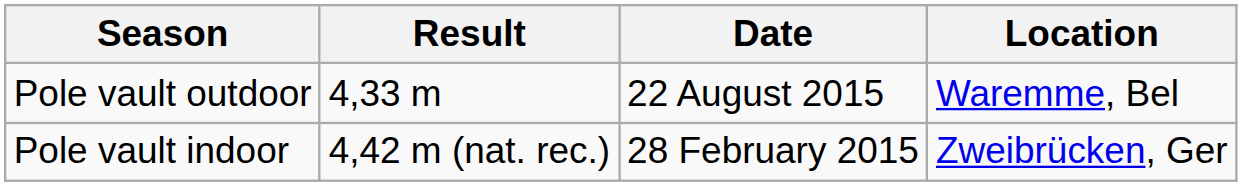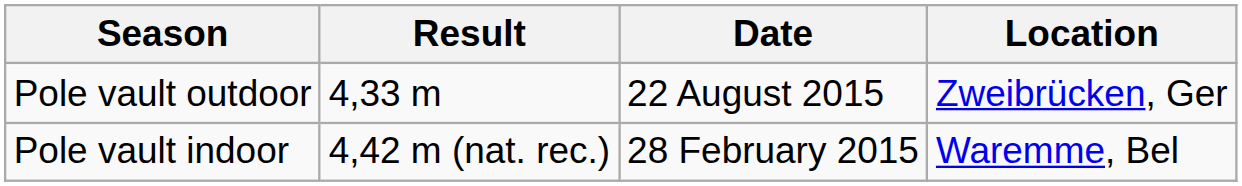 <table class="wikitable">
 <tr>
 <th>Season</th>
 <th>Result</th>
 <th>Date</th>
 <th>Location</th>
 </tr>
 <tr>
 <td>Pole vault outdoor</td>
 <td>4,33 m</td>
 <td>22 August 2015</td>
-<td><a href='#'>Waremme</a>, Bel</td>
+<td><a href='#'>Zweibrücken</a>, Ger</td>
 </tr>
 <tr>
 <td>Pole vault indoor</td>
 <td>4,42 m (nat. rec.)</td>
 <td>28 February 2015</td>
-<td><a href='#'>Zweibrücken</a>, Ger</td>
+<td><a href='#'>Waremme</a>, Bel</td>
 </tr>
 </table>
